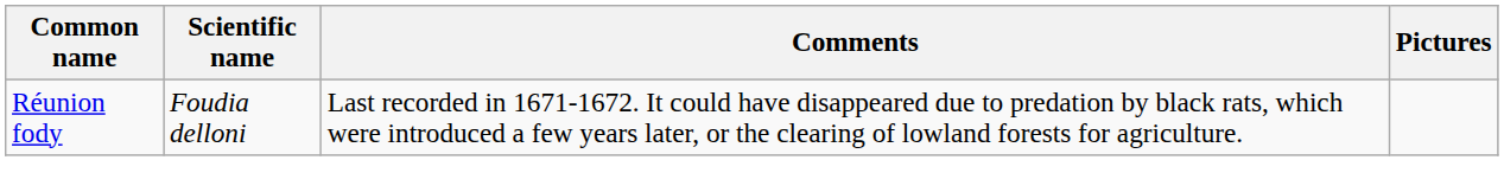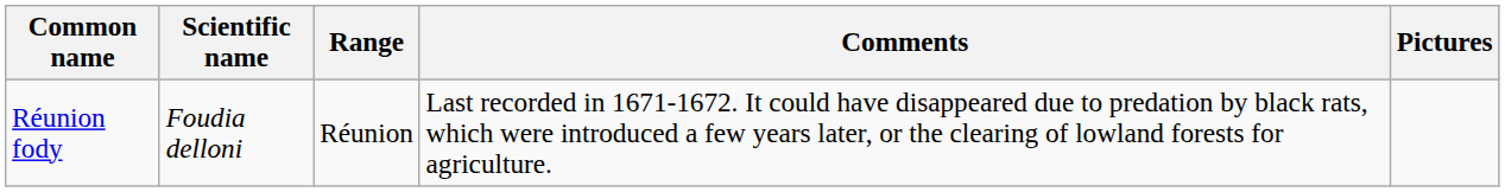 <table class="wikitable sortable">
 <tr>
 <th>Common name</th>
 <th>Scientific name</th>
+<th>Range</th>
 <th class="unsortable">Comments</th>
 <th class="unsortable">Pictures</th>
 </tr>
 <tr>
 <td><a href='#'>Réunion fody</a></td>
 <td><em>Foudia delloni</em></td>
+<td>Réunion</td>
 <td>Last recorded in 1671-1672. It could have disappeared due to predation by black rats, which were introduced a few years later, or the clearing of lowland forests for agriculture.</td>
 <td></td>
 </tr>
 </table>
